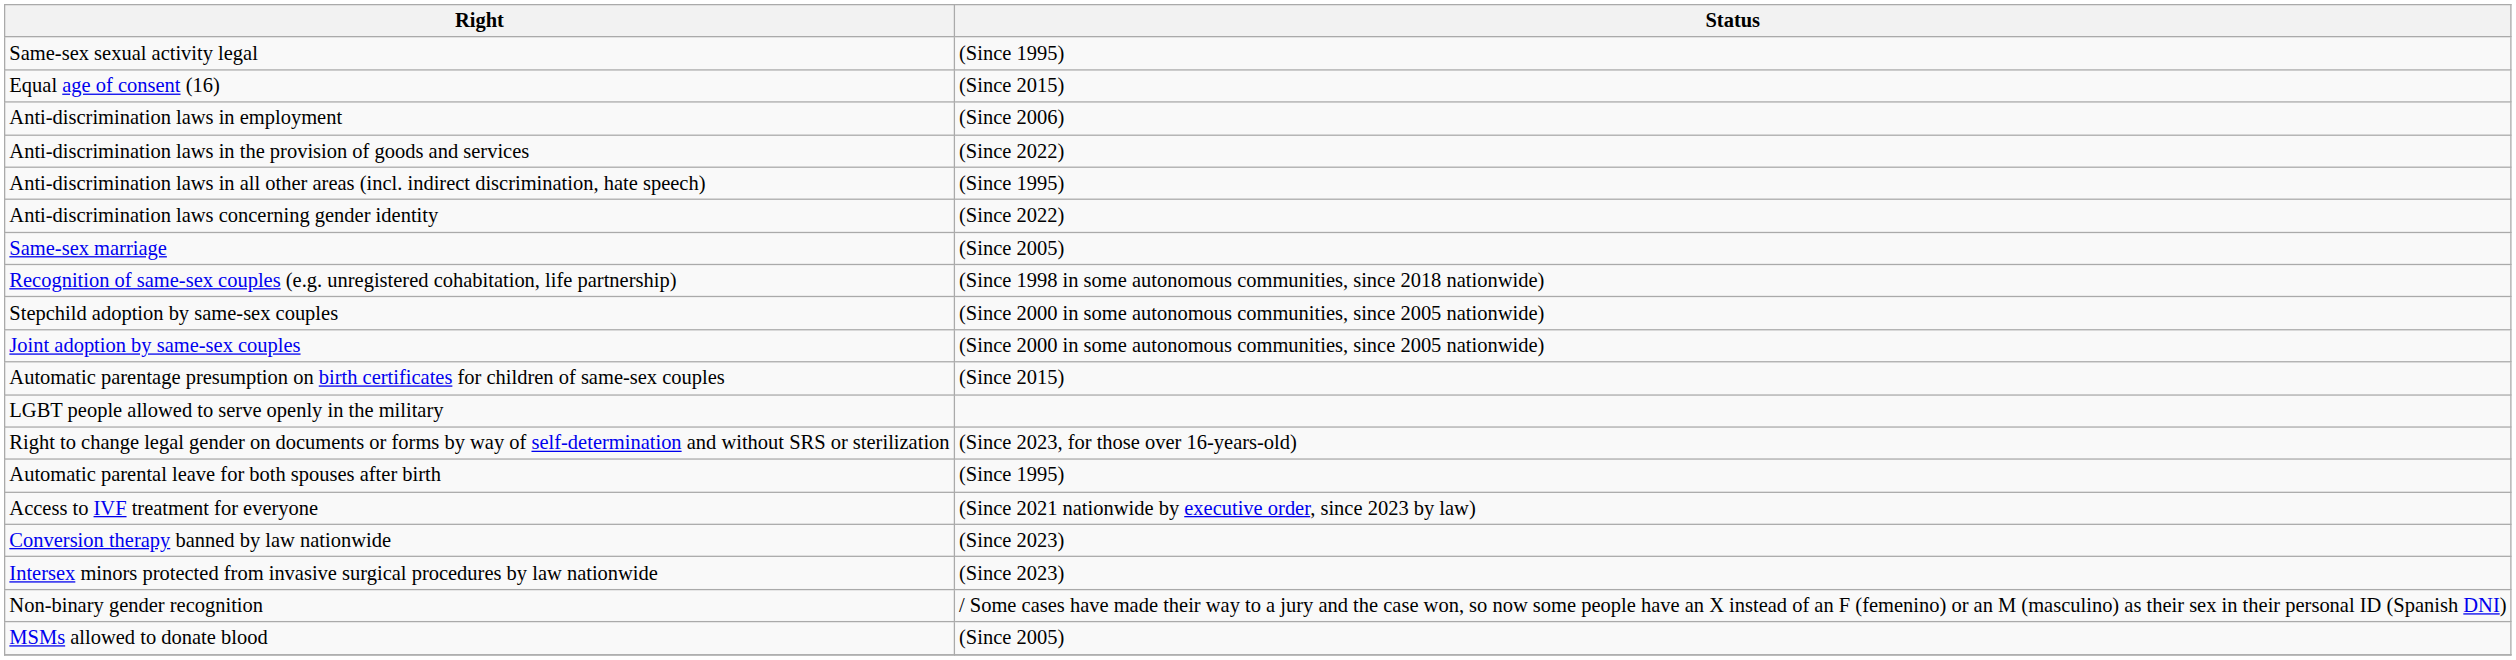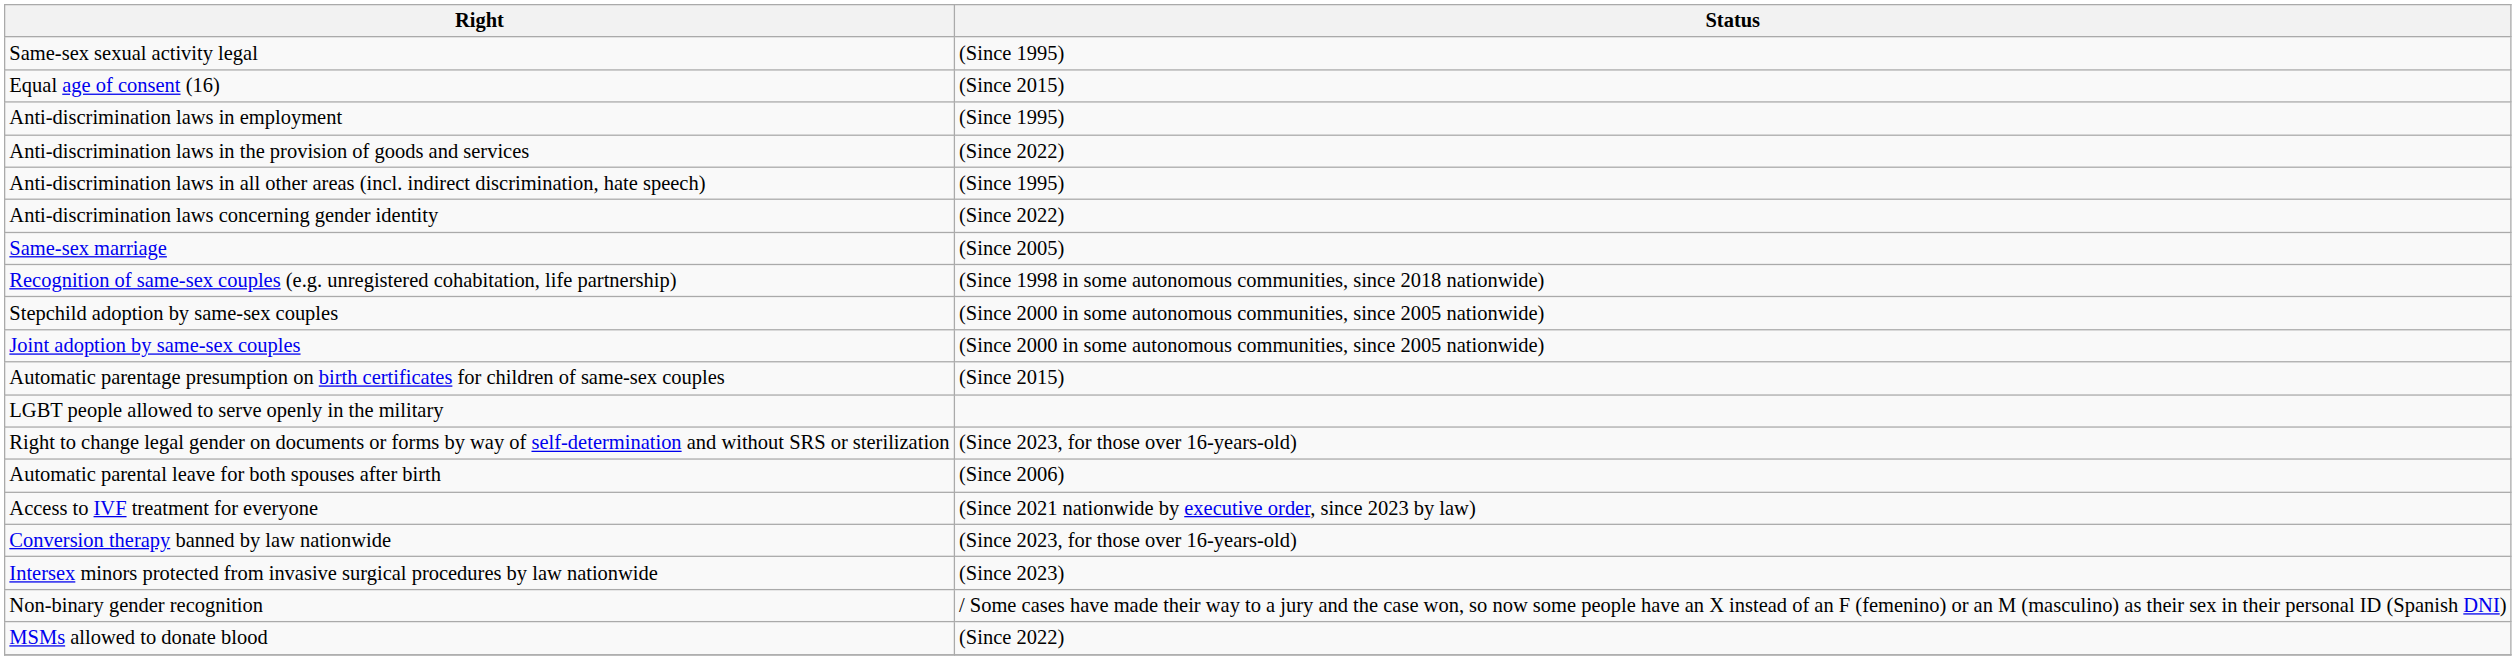 <table class="wikitable">
 <tr>
 <th>Right</th>
 <th>Status</th>
 </tr>
 <tr>
 <td>Same-sex sexual activity legal</td>
 <td> (Since 1995)</td>
 </tr>
 <tr>
 <td>Equal <a href='#'>age of consent</a> (16)</td>
 <td> (Since 2015)</td>
 </tr>
 <tr>
 <td>Anti-discrimination laws in employment</td>
-<td> (Since 2006)</td>
+<td> (Since 1995)</td>
 </tr>
 <tr>
 <td>Anti-discrimination laws in the provision of goods and services</td>
 <td> (Since 2022)</td>
 </tr>
 <tr>
 <td>Anti-discrimination laws in all other areas (incl. indirect discrimination, hate speech)</td>
 <td> (Since 1995)</td>
 </tr>
 <tr>
 <td>Anti-discrimination laws concerning gender identity</td>
 <td> (Since 2022)</td>
 </tr>
 <tr>
 <td><a href='#'>Same-sex marriage</a></td>
 <td> (Since 2005)</td>
 </tr>
 <tr>
 <td><a href='#'>Recognition of same-sex couples</a> (e.g. unregistered cohabitation, life partnership)</td>
 <td> (Since 1998 in some autonomous communities, since 2018 nationwide)</td>
 </tr>
 <tr>
 <td>Stepchild adoption by same-sex couples</td>
 <td> (Since 2000 in some autonomous communities, since 2005 nationwide)</td>
 </tr>
 <tr>
 <td><a href='#'>Joint adoption by same-sex couples</a></td>
 <td> (Since 2000 in some autonomous communities, since 2005 nationwide)</td>
 </tr>
 <tr>
 <td>Automatic parentage presumption on <a href='#'>birth certificates</a> for children of same-sex couples</td>
 <td> (Since 2015)</td>
 </tr>
 <tr>
 <td>LGBT people allowed to serve openly in the military</td>
 <td></td>
 </tr>
 <tr>
 <td>Right to change legal gender on documents or forms by way of <a href='#'>self-determination</a> and without SRS or sterilization</td>
 <td> (Since 2023, for those over 16-years-old)</td>
 </tr>
 <tr>
 <td>Automatic parental leave for both spouses after birth</td>
-<td> (Since 1995)</td>
+<td> (Since 2006)</td>
 </tr>
 <tr>
 <td>Access to <a href='#'>IVF</a> treatment for everyone</td>
 <td> (Since 2021 nationwide by <a href='#'>executive order</a>, since 2023 by law)</td>
 </tr>
 <tr>
 <td><a href='#'>Conversion therapy</a> banned by law nationwide</td>
-<td> (Since 2023)</td>
+<td> (Since 2023, for those over 16-years-old)</td>
 </tr>
 <tr>
 <td><a href='#'>Intersex</a> minors protected from invasive surgical procedures by law nationwide</td>
 <td> (Since 2023)</td>
 </tr>
 <tr>
 <td>Non-binary gender recognition</td>
 <td>/ Some cases have made their way to a jury and the case won, so now some people have an X instead of an F (femenino) or an M (masculino) as their sex in their personal ID (Spanish <a href='#'>DNI</a>)</td>
 </tr>
 <tr>
 <td><a href='#'>MSMs</a> allowed to donate blood</td>
-<td> (Since 2005)</td>
+<td> (Since 2022)</td>
 </tr>
 <tr>
 </tr>
 </table>
